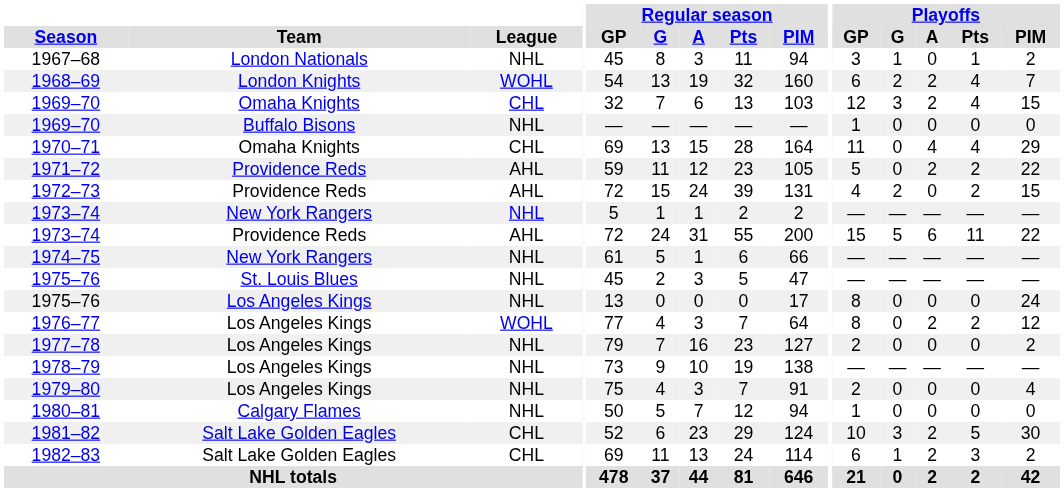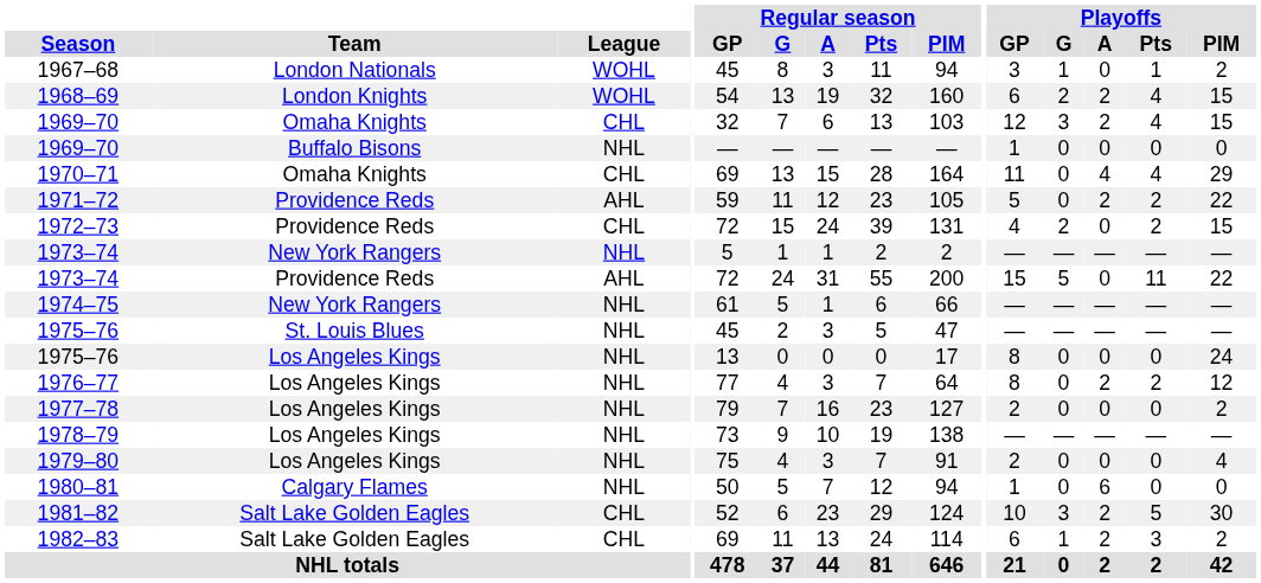 <table border="0" cellpadding="1" cellspacing="0" style="text-align:center; width:60em">
 <tr bgcolor="#e0e0e0">
 <th colspan="3" bgcolor="#ffffff"></th>
 <th rowspan="100" bgcolor="#ffffff"></th>
 <th colspan="5"><a href='#'>Regular season</a></th>
 <th rowspan="100" bgcolor="#ffffff"></th>
 <th colspan="5"><a href='#'>Playoffs</a></th>
 </tr>
 <tr bgcolor="#e0e0e0">
 <th><a href='#'>Season</a></th>
 <th>Team</th>
 <th>League</th>
 <th>GP</th>
 <th><a href='#'>G</a></th>
 <th><a href='#'>A</a></th>
 <th><a href='#'>Pts</a></th>
 <th><a href='#'>PIM</a></th>
 <th>GP</th>
 <th>G</th>
 <th>A</th>
 <th>Pts</th>
 <th>PIM</th>
 </tr>
 <tr>
 <td>1967–68</td>
 <td><a href='#'>London Nationals</a></td>
-<td>NHL</td>
+<td><a href='#'>WOHL</a></td>
 <td>45</td>
 <td>8</td>
 <td>3</td>
 <td>11</td>
 <td>94</td>
 <td>3</td>
 <td>1</td>
 <td>0</td>
 <td>1</td>
 <td>2</td>
 </tr>
 <tr bgcolor="#f0f0f0">
 <td><a href='#'>1968–69</a></td>
 <td><a href='#'>London Knights</a></td>
 <td><a href='#'>WOHL</a></td>
 <td>54</td>
 <td>13</td>
 <td>19</td>
 <td>32</td>
 <td>160</td>
 <td>6</td>
 <td>2</td>
 <td>2</td>
 <td>4</td>
-<td>7</td>
+<td>15</td>
 </tr>
 <tr>
 <td><a href='#'>1969–70</a></td>
 <td><a href='#'>Omaha Knights</a></td>
 <td><a href='#'>CHL</a></td>
 <td>32</td>
 <td>7</td>
 <td>6</td>
 <td>13</td>
 <td>103</td>
 <td>12</td>
 <td>3</td>
 <td>2</td>
 <td>4</td>
 <td>15</td>
 </tr>
 <tr bgcolor="#f0f0f0">
 <td><a href='#'>1969–70</a></td>
 <td><a href='#'>Buffalo Bisons</a></td>
 <td>NHL</td>
 <td>—</td>
 <td>—</td>
 <td>—</td>
 <td>—</td>
 <td>—</td>
 <td>1</td>
 <td>0</td>
 <td>0</td>
 <td>0</td>
 <td>0</td>
 </tr>
 <tr>
 <td><a href='#'>1970–71</a></td>
 <td>Omaha Knights</td>
 <td>CHL</td>
 <td>69</td>
 <td>13</td>
 <td>15</td>
 <td>28</td>
 <td>164</td>
 <td>11</td>
 <td>0</td>
 <td>4</td>
 <td>4</td>
 <td>29</td>
 </tr>
 <tr bgcolor="#f0f0f0">
 <td><a href='#'>1971–72</a></td>
 <td><a href='#'>Providence Reds</a></td>
 <td>AHL</td>
 <td>59</td>
 <td>11</td>
 <td>12</td>
 <td>23</td>
 <td>105</td>
 <td>5</td>
 <td>0</td>
 <td>2</td>
 <td>2</td>
 <td>22</td>
 </tr>
 <tr>
 <td><a href='#'>1972–73</a></td>
 <td>Providence Reds</td>
-<td>AHL</td>
+<td>CHL</td>
 <td>72</td>
 <td>15</td>
 <td>24</td>
 <td>39</td>
 <td>131</td>
 <td>4</td>
 <td>2</td>
 <td>0</td>
 <td>2</td>
 <td>15</td>
 </tr>
 <tr bgcolor="#f0f0f0">
 <td><a href='#'>1973–74</a></td>
 <td><a href='#'>New York Rangers</a></td>
 <td><a href='#'>NHL</a></td>
 <td>5</td>
 <td>1</td>
 <td>1</td>
 <td>2</td>
 <td>2</td>
 <td>—</td>
 <td>—</td>
 <td>—</td>
 <td>—</td>
 <td>—</td>
 </tr>
 <tr>
 <td><a href='#'>1973–74</a></td>
 <td>Providence Reds</td>
 <td>AHL</td>
 <td>72</td>
 <td>24</td>
 <td>31</td>
 <td>55</td>
 <td>200</td>
 <td>15</td>
 <td>5</td>
-<td>6</td>
+<td>0</td>
 <td>11</td>
 <td>22</td>
 </tr>
 <tr bgcolor="#f0f0f0">
 <td><a href='#'>1974–75</a></td>
 <td><a href='#'>New York Rangers</a></td>
 <td>NHL</td>
 <td>61</td>
 <td>5</td>
 <td>1</td>
 <td>6</td>
 <td>66</td>
 <td>—</td>
 <td>—</td>
 <td>—</td>
 <td>—</td>
 <td>—</td>
 </tr>
 <tr>
 <td><a href='#'>1975–76</a></td>
 <td><a href='#'>St. Louis Blues</a></td>
 <td>NHL</td>
 <td>45</td>
 <td>2</td>
 <td>3</td>
 <td>5</td>
 <td>47</td>
 <td>—</td>
 <td>—</td>
 <td>—</td>
 <td>—</td>
 <td>—</td>
 </tr>
 <tr bgcolor="#f0f0f0">
 <td>1975–76</td>
 <td><a href='#'>Los Angeles Kings</a></td>
 <td>NHL</td>
 <td>13</td>
 <td>0</td>
 <td>0</td>
 <td>0</td>
 <td>17</td>
 <td>8</td>
 <td>0</td>
 <td>0</td>
 <td>0</td>
 <td>24</td>
 </tr>
 <tr>
 <td><a href='#'>1976–77</a></td>
 <td>Los Angeles Kings</td>
-<td><a href='#'>WOHL</a></td>
+<td>NHL</td>
 <td>77</td>
 <td>4</td>
 <td>3</td>
 <td>7</td>
 <td>64</td>
 <td>8</td>
 <td>0</td>
 <td>2</td>
 <td>2</td>
 <td>12</td>
 </tr>
 <tr bgcolor="#f0f0f0">
 <td><a href='#'>1977–78</a></td>
 <td>Los Angeles Kings</td>
 <td>NHL</td>
 <td>79</td>
 <td>7</td>
 <td>16</td>
 <td>23</td>
 <td>127</td>
 <td>2</td>
 <td>0</td>
 <td>0</td>
 <td>0</td>
 <td>2</td>
 </tr>
 <tr>
 <td><a href='#'>1978–79</a></td>
 <td>Los Angeles Kings</td>
 <td>NHL</td>
 <td>73</td>
 <td>9</td>
 <td>10</td>
 <td>19</td>
 <td>138</td>
 <td>—</td>
 <td>—</td>
 <td>—</td>
 <td>—</td>
 <td>—</td>
 </tr>
 <tr bgcolor="#f0f0f0">
 <td><a href='#'>1979–80</a></td>
 <td>Los Angeles Kings</td>
 <td>NHL</td>
 <td>75</td>
 <td>4</td>
 <td>3</td>
 <td>7</td>
 <td>91</td>
 <td>2</td>
 <td>0</td>
 <td>0</td>
 <td>0</td>
 <td>4</td>
 </tr>
 <tr>
 <td><a href='#'>1980–81</a></td>
 <td><a href='#'>Calgary Flames</a></td>
 <td>NHL</td>
 <td>50</td>
 <td>5</td>
 <td>7</td>
 <td>12</td>
 <td>94</td>
 <td>1</td>
 <td>0</td>
-<td>0</td>
+<td>6</td>
 <td>0</td>
 <td>0</td>
 </tr>
 <tr bgcolor="#f0f0f0">
 <td><a href='#'>1981–82</a></td>
 <td><a href='#'>Salt Lake Golden Eagles</a></td>
 <td>CHL</td>
 <td>52</td>
 <td>6</td>
 <td>23</td>
 <td>29</td>
 <td>124</td>
 <td>10</td>
 <td>3</td>
 <td>2</td>
 <td>5</td>
 <td>30</td>
 </tr>
 <tr>
 <td><a href='#'>1982–83</a></td>
 <td>Salt Lake Golden Eagles</td>
 <td>CHL</td>
 <td>69</td>
 <td>11</td>
 <td>13</td>
 <td>24</td>
 <td>114</td>
 <td>6</td>
 <td>1</td>
 <td>2</td>
 <td>3</td>
 <td>2</td>
 </tr>
 <tr bgcolor="#e0e0e0">
 <th colspan="3">NHL totals</th>
 <th>478</th>
 <th>37</th>
 <th>44</th>
 <th>81</th>
 <th>646</th>
 <th>21</th>
 <th>0</th>
 <th>2</th>
 <th>2</th>
 <th>42</th>
 </tr>
 </table>
